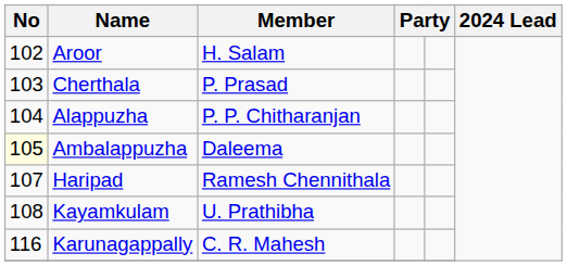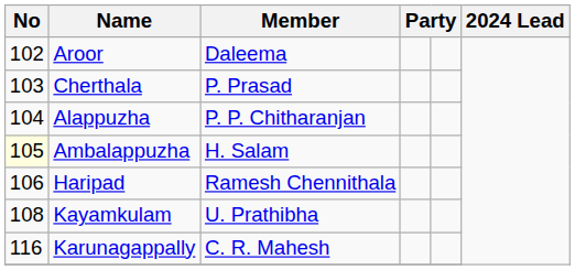 <table class ="wikitable sortable">
 <tr>
 <th>No</th>
 <th>Name</th>
 <th>Member</th>
 <th colspan=2>Party</th>
 <th colspan=2>2024 Lead</th>
 </tr>
 <tr>
 <td>102</td>
 <td><a href='#'>Aroor</a></td>
-<td><a href='#'>H. Salam</a></td>
+<td><a href='#'>Daleema</a></td>
 <td></td>
 <td></td>
 </tr>
 <tr>
 <td>103</td>
 <td><a href='#'>Cherthala</a></td>
 <td><a href='#'>P. Prasad</a></td>
 <td></td>
 <td></td>
 </tr>
 <tr>
 <td>104</td>
 <td><a href='#'>Alappuzha</a></td>
 <td><a href='#'>P. P. Chitharanjan</a></td>
 <td></td>
 <td></td>
 </tr>
 <tr>
 <td style="background: lightyellow;">105</td>
 <td><a href='#'>Ambalappuzha</a></td>
-<td><a href='#'>Daleema</a></td>
+<td><a href='#'>H. Salam</a></td>
 <td></td>
 <td></td>
 </tr>
 <tr>
-<td>107</td>
+<td>106</td>
 <td><a href='#'>Haripad</a></td>
 <td><a href='#'>Ramesh Chennithala</a></td>
 <td></td>
 <td></td>
 </tr>
 <tr>
 <td>108</td>
 <td><a href='#'>Kayamkulam</a></td>
 <td><a href='#'>U. Prathibha</a></td>
 <td></td>
 <td></td>
 </tr>
 <tr>
 <td>116</td>
 <td><a href='#'>Karunagappally</a></td>
 <td><a href='#'>C. R. Mahesh</a></td>
 <td></td>
 <td></td>
 </tr>
 <tr>
 </tr>
 </table>
